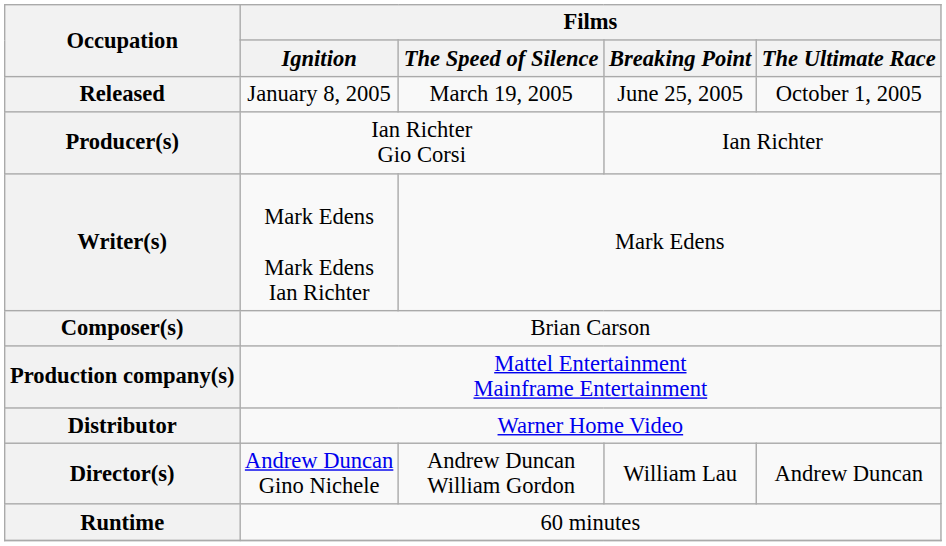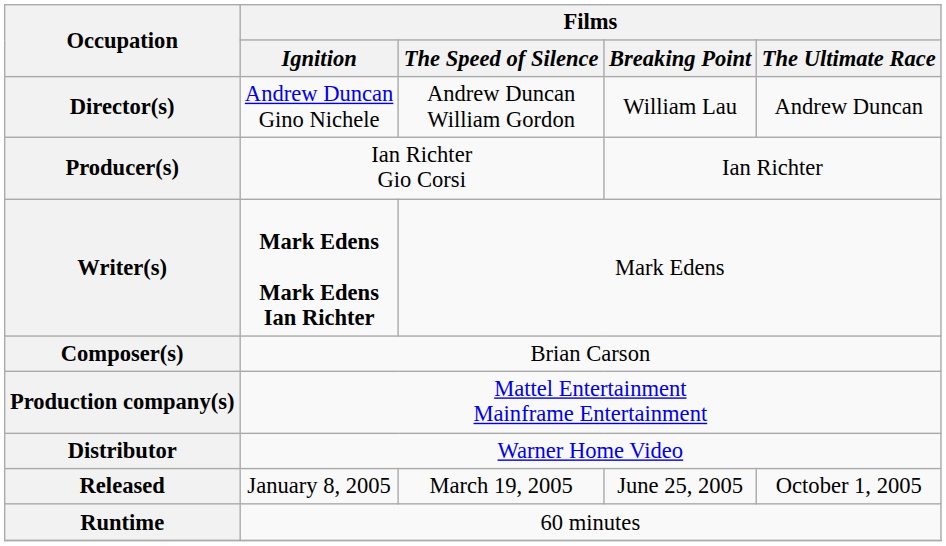 <table class="wikitable" style="text-align:center;">
 <tr>
 <th rowspan="2">Occupation</th>
 <th colspan="4">Films</th>
 </tr>
 <tr>
 <th><em>Ignition</em></th>
 <th><em>The Speed of Silence</em></th>
 <th><em>Breaking Point</em></th>
 <th><em>The Ultimate Race</em></th>
 </tr>
 <tr>
-<th>Released</th>
-<td>January 8, 2005</td>
-<td>March 19, 2005</td>
-<td>June 25, 2005</td>
-<td>October 1, 2005</td>
+<th>Director(s)</th>
+<td><a href='#'>Andrew Duncan</a><br>Gino Nichele</td>
+<td>Andrew Duncan<br>William Gordon</td>
+<td>William Lau</td>
+<td>Andrew Duncan</td>
 </tr>
 <tr>
 <th>Producer(s)</th>
 <td colspan="2">Ian Richter<br>Gio Corsi</td>
 <td colspan="2">Ian Richter</td>
 </tr>
 <tr>
 <th>Writer(s)</th>
-<td><br>Mark Edens<br><br>Mark Edens<br>Ian Richter</td>
+<td><strong><br>Mark Edens<br><br>Mark Edens<br>Ian Richter</strong></td>
 <td colspan="3">Mark Edens</td>
 </tr>
 <tr>
 <th>Composer(s)</th>
 <td colspan="4">Brian Carson</td>
 </tr>
 <tr>
 <th>Production company(s)</th>
 <td colspan="4"><a href='#'>Mattel Entertainment</a><br><a href='#'>Mainframe Entertainment</a></td>
 </tr>
 <tr>
 <th>Distributor</th>
 <td colspan="4"><a href='#'>Warner Home Video</a></td>
 </tr>
 <tr>
-<th>Director(s)</th>
-<td><a href='#'>Andrew Duncan</a><br>Gino Nichele</td>
-<td>Andrew Duncan<br>William Gordon</td>
-<td>William Lau</td>
-<td>Andrew Duncan</td>
+<th>Released</th>
+<td>January 8, 2005</td>
+<td>March 19, 2005</td>
+<td>June 25, 2005</td>
+<td>October 1, 2005</td>
 </tr>
 <tr>
 <th>Runtime</th>
 <td colspan="4">60 minutes</td>
 </tr>
 <tr>
 </tr>
 </table>
